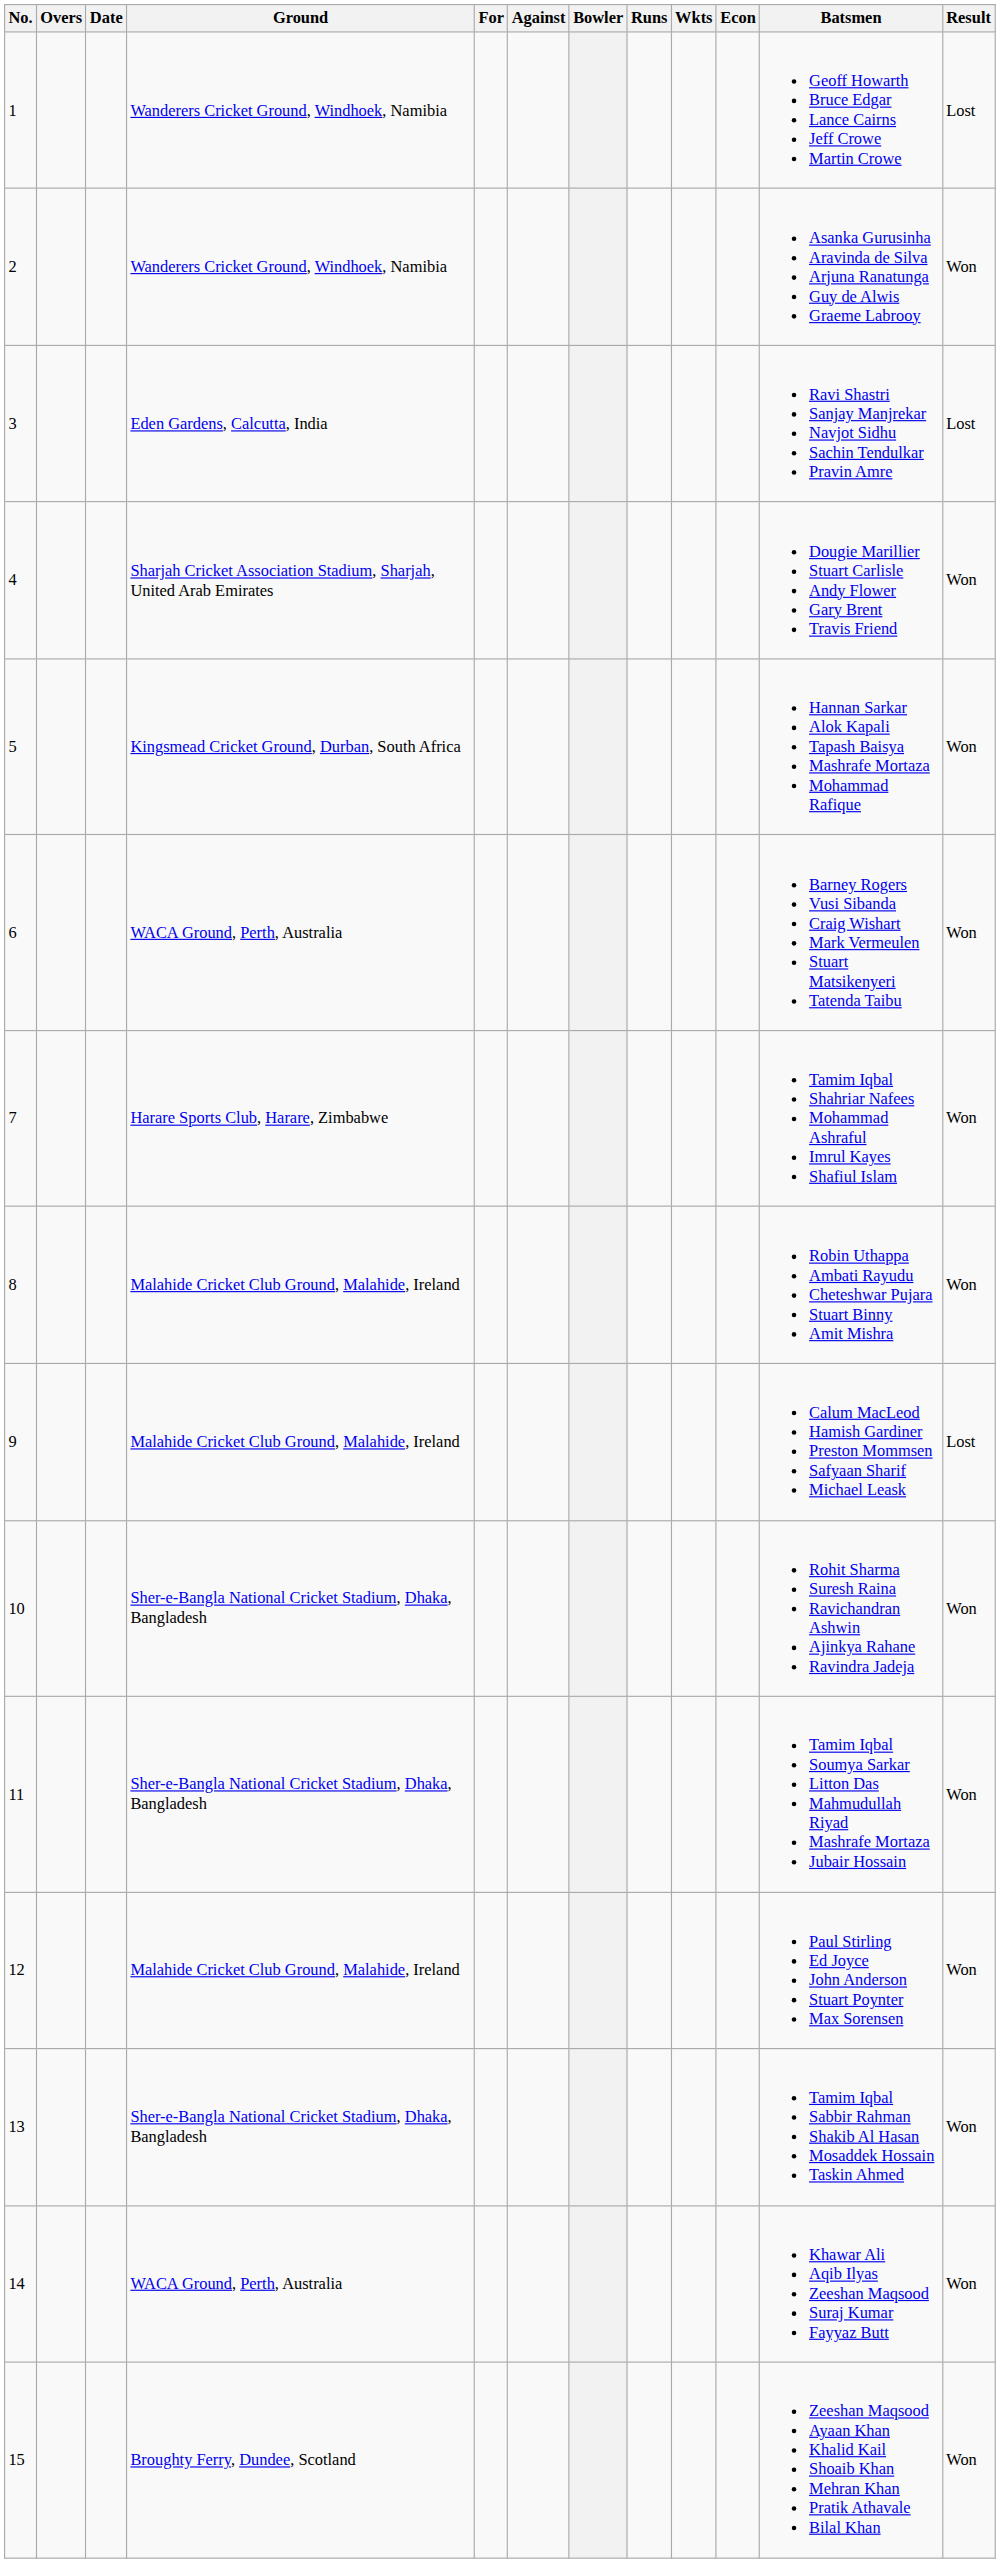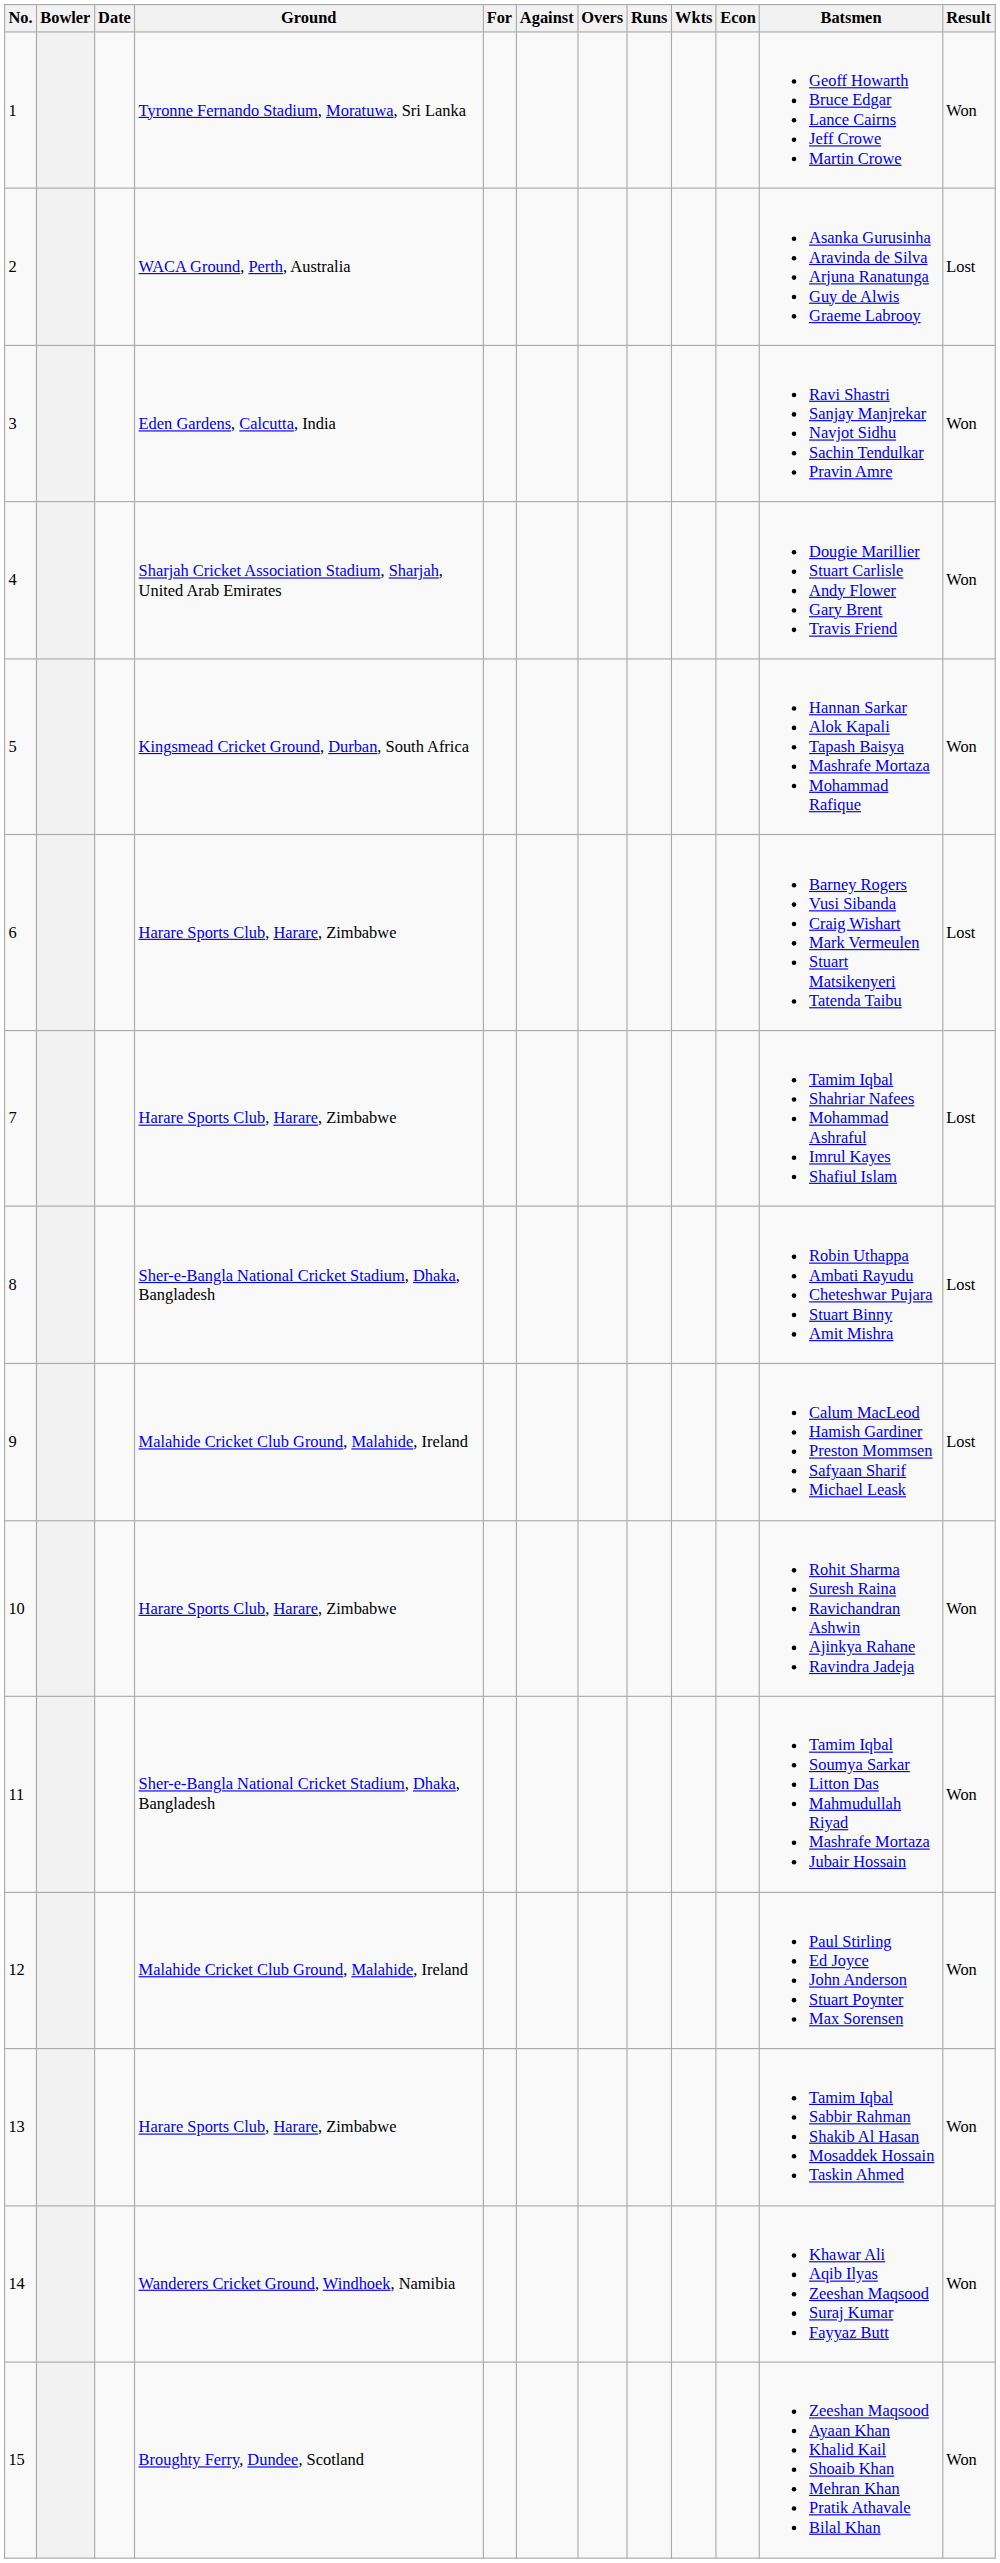 <table class="wikitable plainrowheaders sortable" style="font-size:90%">
 <tr>
 <th>No.</th>
-<th>Overs</th>
+<th>Bowler</th>
 <th>Date</th>
 <th>Ground</th>
 <th>For</th>
 <th>Against</th>
-<th>Bowler</th>
+<th>Overs</th>
 <th>Runs</th>
 <th>Wkts</th>
 <th>Econ</th>
 <th>Batsmen</th>
 <th>Result</th>
 </tr>
 <tr>
 <td>1</td>
+<th scope="row"> </th>
+<td></td>
+<td> <a href='#'>Tyronne Fernando Stadium</a>, <a href='#'>Moratuwa</a>, Sri Lanka</td>
 <td></td>
 <td></td>
-<td> <a href='#'>Wanderers Cricket Ground</a>, <a href='#'>Windhoek</a>, Namibia</td>
 <td></td>
-<td></td>
-<th scope="row"> </th>
 <td></td>
 <td></td>
 <td></td>
 <td align=left><br><ul><li><a href='#'>Geoff Howarth</a></li><li><a href='#'>Bruce Edgar</a></li><li><a href='#'>Lance Cairns</a></li><li><a href='#'>Jeff Crowe</a></li><li><a href='#'>Martin Crowe</a></li></ul></td>
-<td>Lost</td>
+<td>Won</td>
 </tr>
 <tr>
 <td>2</td>
+<th scope="row"></th>
+<td></td>
+<td> <a href='#'>WACA Ground</a>, <a href='#'>Perth</a>, Australia</td>
 <td></td>
 <td></td>
-<td> <a href='#'>Wanderers Cricket Ground</a>, <a href='#'>Windhoek</a>, Namibia</td>
 <td></td>
-<td></td>
-<th scope="row"></th>
 <td></td>
 <td></td>
 <td></td>
 <td align=left><br><ul><li><a href='#'>Asanka Gurusinha</a></li><li><a href='#'>Aravinda de Silva</a></li><li><a href='#'>Arjuna Ranatunga</a></li><li><a href='#'>Guy de Alwis</a></li><li><a href='#'>Graeme Labrooy</a></li></ul></td>
-<td>Won</td>
+<td>Lost</td>
 </tr>
 <tr>
 <td>3</td>
-<td></td>
+<th scope="row"> </th>
 <td></td>
 <td> <a href='#'>Eden Gardens</a>, <a href='#'>Calcutta</a>, India</td>
 <td></td>
 <td></td>
-<th scope="row"> </th>
+<td></td>
 <td></td>
 <td></td>
 <td></td>
 <td align=left><br><ul><li><a href='#'>Ravi Shastri</a></li><li><a href='#'>Sanjay Manjrekar</a></li><li><a href='#'>Navjot Sidhu</a></li><li><a href='#'>Sachin Tendulkar</a></li><li><a href='#'>Pravin Amre</a></li></ul></td>
-<td>Lost</td>
+<td>Won</td>
 </tr>
 <tr>
 <td>4</td>
-<td></td>
+<th scope="row"> </th>
 <td></td>
 <td> <a href='#'>Sharjah Cricket Association Stadium</a>, <a href='#'>Sharjah</a>, United Arab Emirates</td>
 <td></td>
 <td></td>
-<th scope="row"> </th>
+<td></td>
 <td></td>
 <td></td>
 <td></td>
 <td align=left><br><ul><li><a href='#'>Dougie Marillier</a></li><li><a href='#'>Stuart Carlisle</a></li><li><a href='#'>Andy Flower</a></li><li><a href='#'>Gary Brent</a></li><li><a href='#'>Travis Friend</a></li></ul></td>
 <td>Won</td>
 </tr>
 <tr>
 <td>5</td>
-<td></td>
+<th scope="row"> </th>
 <td></td>
 <td> <a href='#'>Kingsmead Cricket Ground</a>, <a href='#'>Durban</a>, South Africa</td>
 <td></td>
 <td></td>
-<th scope="row"> </th>
+<td></td>
 <td></td>
 <td></td>
 <td></td>
 <td align=left><br><ul><li><a href='#'>Hannan Sarkar</a></li><li><a href='#'>Alok Kapali</a></li><li><a href='#'>Tapash Baisya</a></li><li><a href='#'>Mashrafe Mortaza</a></li><li><a href='#'>Mohammad Rafique</a></li></ul></td>
 <td>Won</td>
 </tr>
 <tr>
 <td>6</td>
+<th scope="row"> </th>
+<td></td>
+<td> <a href='#'>Harare Sports Club</a>, <a href='#'>Harare</a>, Zimbabwe</td>
 <td></td>
 <td></td>
-<td> <a href='#'>WACA Ground</a>, <a href='#'>Perth</a>, Australia</td>
 <td></td>
-<td></td>
-<th scope="row"> </th>
 <td></td>
 <td></td>
 <td></td>
 <td align=left><br><ul><li><a href='#'>Barney Rogers</a></li><li><a href='#'>Vusi Sibanda</a></li><li><a href='#'>Craig Wishart</a></li><li><a href='#'>Mark Vermeulen</a></li><li><a href='#'>Stuart Matsikenyeri</a></li><li><a href='#'>Tatenda Taibu</a></li></ul></td>
-<td>Won</td>
+<td>Lost</td>
 </tr>
 <tr>
 <td>7</td>
-<td></td>
+<th scope="row"> </th>
 <td></td>
 <td> <a href='#'>Harare Sports Club</a>, <a href='#'>Harare</a>, Zimbabwe</td>
 <td></td>
 <td></td>
-<th scope="row"> </th>
+<td></td>
 <td></td>
 <td></td>
 <td></td>
 <td align=left><br><ul><li><a href='#'>Tamim Iqbal</a></li><li><a href='#'>Shahriar Nafees</a></li><li><a href='#'>Mohammad Ashraful</a></li><li><a href='#'>Imrul Kayes</a></li><li><a href='#'>Shafiul Islam</a></li></ul></td>
-<td>Won</td>
+<td>Lost</td>
 </tr>
 <tr>
 <td>8</td>
+<th scope="row"></th>
 <td></td>
+<td> <a href='#'>Sher-e-Bangla National Cricket Stadium</a>, <a href='#'>Dhaka</a>, Bangladesh</td>
+<td></td>
+<td></td>
+<td></td>
+<td></td>
+<td></td>
+<td></td>
+<td align=left><br><ul><li><a href='#'>Robin Uthappa</a></li><li><a href='#'>Ambati Rayudu</a></li><li><a href='#'>Cheteshwar Pujara</a></li><li><a href='#'>Stuart Binny</a></li><li><a href='#'>Amit Mishra</a></li></ul></td>
+<td>Lost</td>
+</tr>
+<tr>
+<td>9</td>
+<th scope="row"></th>
 <td></td>
 <td> <a href='#'>Malahide Cricket Club Ground</a>, <a href='#'>Malahide</a>, Ireland</td>
 <td></td>
 <td></td>
-<th scope="row"></th>
 <td></td>
-<td></td>
-<td></td>
-<td align=left><br><ul><li><a href='#'>Robin Uthappa</a></li><li><a href='#'>Ambati Rayudu</a></li><li><a href='#'>Cheteshwar Pujara</a></li><li><a href='#'>Stuart Binny</a></li><li><a href='#'>Amit Mishra</a></li></ul></td>
-<td>Won</td>
-</tr>
-<tr>
-<td>9</td>
-<td></td>
-<td></td>
-<td> <a href='#'>Malahide Cricket Club Ground</a>, <a href='#'>Malahide</a>, Ireland</td>
-<td></td>
-<td></td>
-<th scope="row"></th>
 <td></td>
 <td></td>
 <td></td>
 <td align=left><br><ul><li><a href='#'>Calum MacLeod</a></li><li><a href='#'>Hamish Gardiner</a></li><li><a href='#'>Preston Mommsen</a></li><li><a href='#'>Safyaan Sharif</a></li><li><a href='#'>Michael Leask</a></li></ul></td>
 <td>Lost</td>
 </tr>
 <tr>
 <td>10</td>
+<th scope="row"></th>
+<td></td>
+<td> <a href='#'>Harare Sports Club</a>, <a href='#'>Harare</a>, Zimbabwe</td>
 <td></td>
 <td></td>
-<td> <a href='#'>Sher-e-Bangla National Cricket Stadium</a>, <a href='#'>Dhaka</a>, Bangladesh</td>
 <td></td>
-<td></td>
-<th scope="row"></th>
 <td></td>
 <td></td>
 <td></td>
 <td align=left><br><ul><li><a href='#'>Rohit Sharma</a></li><li><a href='#'>Suresh Raina</a></li><li><a href='#'>Ravichandran Ashwin</a></li><li><a href='#'>Ajinkya Rahane</a></li><li><a href='#'>Ravindra Jadeja</a></li></ul></td>
 <td>Won</td>
 </tr>
 <tr>
 <td>11</td>
-<td></td>
+<th scope="row"> </th>
 <td></td>
 <td> <a href='#'>Sher-e-Bangla National Cricket Stadium</a>, <a href='#'>Dhaka</a>, Bangladesh</td>
 <td></td>
 <td></td>
-<th scope="row"> </th>
+<td></td>
 <td></td>
 <td></td>
 <td></td>
 <td align=left><br><ul><li><a href='#'>Tamim Iqbal</a></li><li><a href='#'>Soumya Sarkar</a></li><li><a href='#'>Litton Das</a></li><li><a href='#'>Mahmudullah Riyad</a></li><li><a href='#'>Mashrafe Mortaza</a></li><li><a href='#'>Jubair Hossain</a></li></ul></td>
 <td>Won</td>
 </tr>
 <tr>
 <td>12</td>
-<td></td>
+<th scope="row"></th>
 <td></td>
 <td> <a href='#'>Malahide Cricket Club Ground</a>, <a href='#'>Malahide</a>, Ireland</td>
 <td></td>
 <td></td>
-<th scope="row"></th>
+<td></td>
 <td></td>
 <td></td>
 <td></td>
 <td align=left><br><ul><li><a href='#'>Paul Stirling</a></li><li><a href='#'>Ed Joyce</a></li><li><a href='#'>John Anderson</a></li><li><a href='#'>Stuart Poynter</a></li><li><a href='#'>Max Sorensen</a></li></ul></td>
 <td>Won</td>
 </tr>
 <tr>
 <td>13</td>
+<th scope="row"> </th>
+<td></td>
+<td> <a href='#'>Harare Sports Club</a>, <a href='#'>Harare</a>, Zimbabwe</td>
 <td></td>
 <td></td>
-<td> <a href='#'>Sher-e-Bangla National Cricket Stadium</a>, <a href='#'>Dhaka</a>, Bangladesh</td>
 <td></td>
-<td></td>
-<th scope="row"> </th>
 <td></td>
 <td></td>
 <td></td>
 <td align=left><br><ul><li><a href='#'>Tamim Iqbal</a></li><li><a href='#'>Sabbir Rahman</a></li><li><a href='#'>Shakib Al Hasan</a></li><li><a href='#'>Mosaddek Hossain</a></li><li><a href='#'>Taskin Ahmed</a></li></ul></td>
 <td>Won</td>
 </tr>
 <tr>
 <td>14</td>
+<th scope="row"> </th>
+<td></td>
+<td> <a href='#'>Wanderers Cricket Ground</a>, <a href='#'>Windhoek</a>, Namibia</td>
 <td></td>
 <td></td>
-<td> <a href='#'>WACA Ground</a>, <a href='#'>Perth</a>, Australia</td>
 <td></td>
-<td></td>
-<th scope="row"> </th>
 <td></td>
 <td></td>
 <td></td>
 <td align=left><br><ul><li><a href='#'>Khawar Ali</a></li><li><a href='#'>Aqib Ilyas</a></li><li><a href='#'>Zeeshan Maqsood</a></li><li><a href='#'>Suraj Kumar</a></li><li><a href='#'>Fayyaz Butt</a></li></ul></td>
 <td>Won</td>
 </tr>
 <tr>
 <td>15</td>
-<td></td>
+<th scope="row"> </th>
 <td></td>
 <td> <a href='#'>Broughty Ferry</a>, <a href='#'>Dundee</a>, Scotland</td>
 <td></td>
 <td></td>
-<th scope="row"> </th>
+<td></td>
 <td></td>
 <td></td>
 <td></td>
 <td align=left><br><ul><li><a href='#'>Zeeshan Maqsood</a></li><li><a href='#'>Ayaan Khan</a></li><li><a href='#'>Khalid Kail</a></li><li><a href='#'>Shoaib Khan</a></li><li><a href='#'>Mehran Khan</a></li><li><a href='#'>Pratik Athavale</a></li><li><a href='#'>Bilal Khan</a></li></ul></td>
 <td>Won</td>
 </tr>
 </table>
